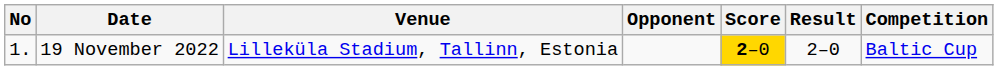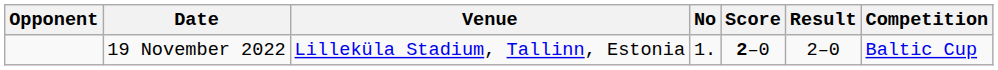 <table class="wikitable" style="font-size:100%;">
 <tr>
-<th>No</th>
+<th>Opponent</th>
 <th>Date</th>
 <th>Venue</th>
-<th>Opponent</th>
+<th>No</th>
 <th>Score</th>
 <th>Result</th>
 <th>Competition</th>
 </tr>
 <tr>
-<td>1.</td>
+<td></td>
 <td>19 November 2022</td>
 <td><a href='#'>Lilleküla Stadium</a>, <a href='#'>Tallinn</a>, Estonia</td>
-<td></td>
-<td align=center style="background: gold;"><strong>2</strong>–0</td>
+<td>1.</td>
+<td align=center><strong>2</strong>–0</td>
 <td align=center>2–0</td>
 <td><a href='#'>Baltic Cup</a></td>
 </tr>
 </table>
